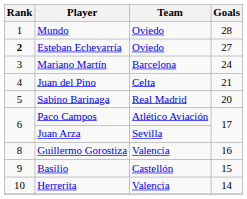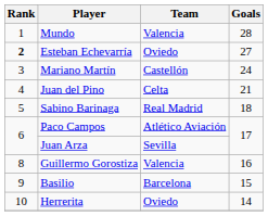 <table class="wikitable">
 <tr>
 <th>Rank</th>
 <th>Player</th>
 <th>Team</th>
 <th>Goals</th>
 </tr>
 <tr>
 <td align=center>1</td>
 <td> <a href='#'>Mundo</a></td>
-<td><a href='#'>Oviedo</a></td>
+<td><a href='#'>Valencia</a></td>
 <td align=center>28</td>
 </tr>
 <tr>
 <td align=center><strong>2</strong></td>
 <td> <a href='#'>Esteban Echevarría</a></td>
 <td><a href='#'>Oviedo</a></td>
 <td align=center>27</td>
 </tr>
 <tr>
 <td align=center>3</td>
 <td> <a href='#'>Mariano Martín</a></td>
-<td><a href='#'>Barcelona</a></td>
+<td><a href='#'>Castellón</a></td>
 <td align=center>24</td>
 </tr>
 <tr>
 <td align=center>4</td>
 <td> <a href='#'>Juan del Pino</a></td>
 <td><a href='#'>Celta</a></td>
 <td align=center>21</td>
 </tr>
 <tr>
 <td align=center>5</td>
 <td> <a href='#'>Sabino Barinaga</a></td>
 <td><a href='#'>Real Madrid</a></td>
-<td align=center>20</td>
+<td align=center>18</td>
 </tr>
 <tr>
 <td align=center rowspan=2>6</td>
 <td> <a href='#'>Paco Campos</a></td>
 <td><a href='#'>Atlético Aviación</a></td>
 <td align=center rowspan=2>17</td>
 </tr>
 <tr>
 <td> <a href='#'>Juan Arza</a></td>
 <td><a href='#'>Sevilla</a></td>
 </tr>
 <tr>
 <td align=center>8</td>
 <td> <a href='#'>Guillermo Gorostiza</a></td>
 <td><a href='#'>Valencia</a></td>
 <td align=center>16</td>
 </tr>
 <tr>
 <td align=center>9</td>
 <td> <a href='#'>Basilio</a></td>
-<td><a href='#'>Castellón</a></td>
+<td><a href='#'>Barcelona</a></td>
 <td align=center>15</td>
 </tr>
 <tr>
 <td align=center>10</td>
 <td> <a href='#'>Herrerita</a></td>
-<td><a href='#'>Valencia</a></td>
+<td><a href='#'>Oviedo</a></td>
 <td align=center>14</td>
 </tr>
 <tr>
 </tr>
 </table>
